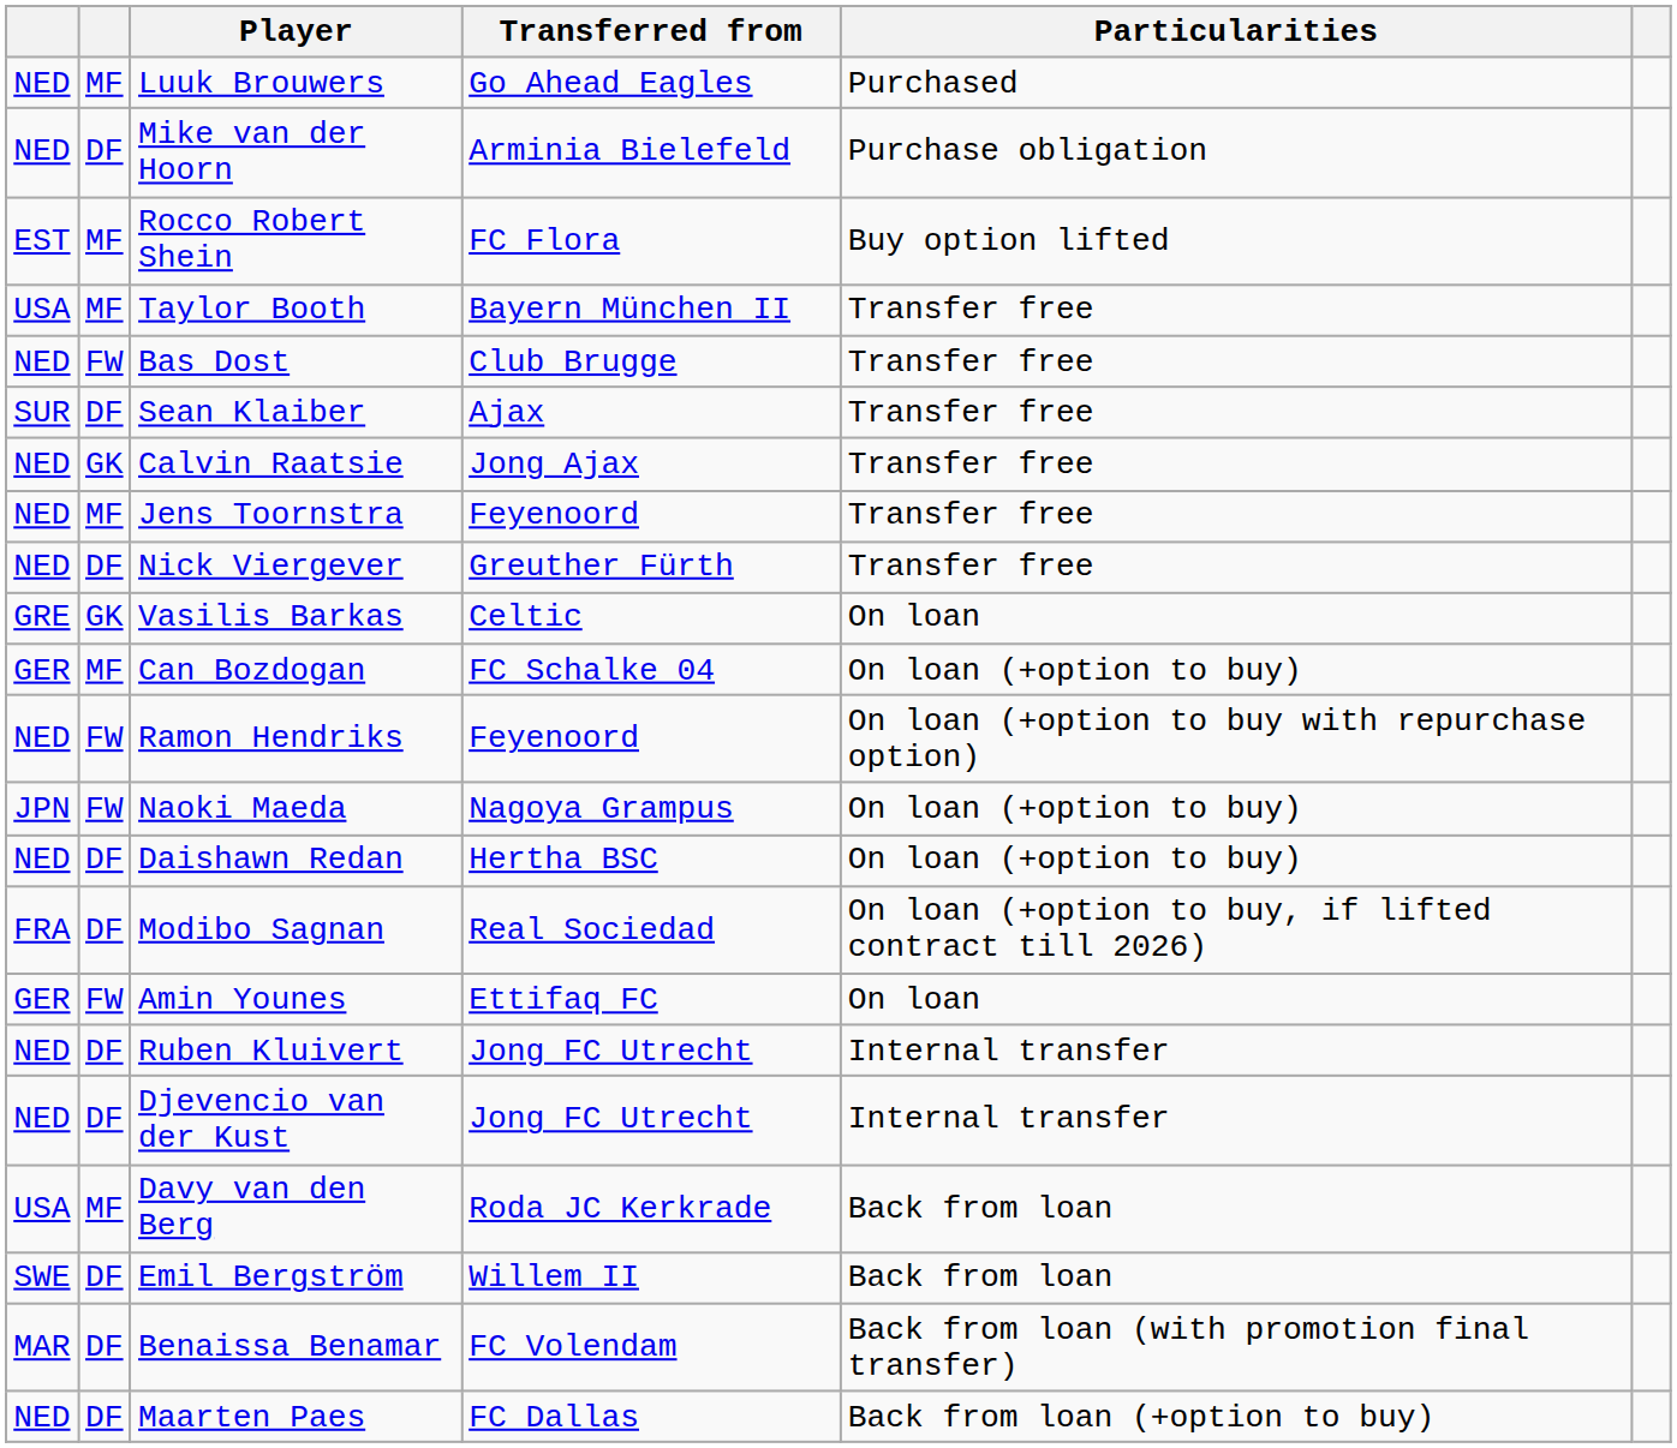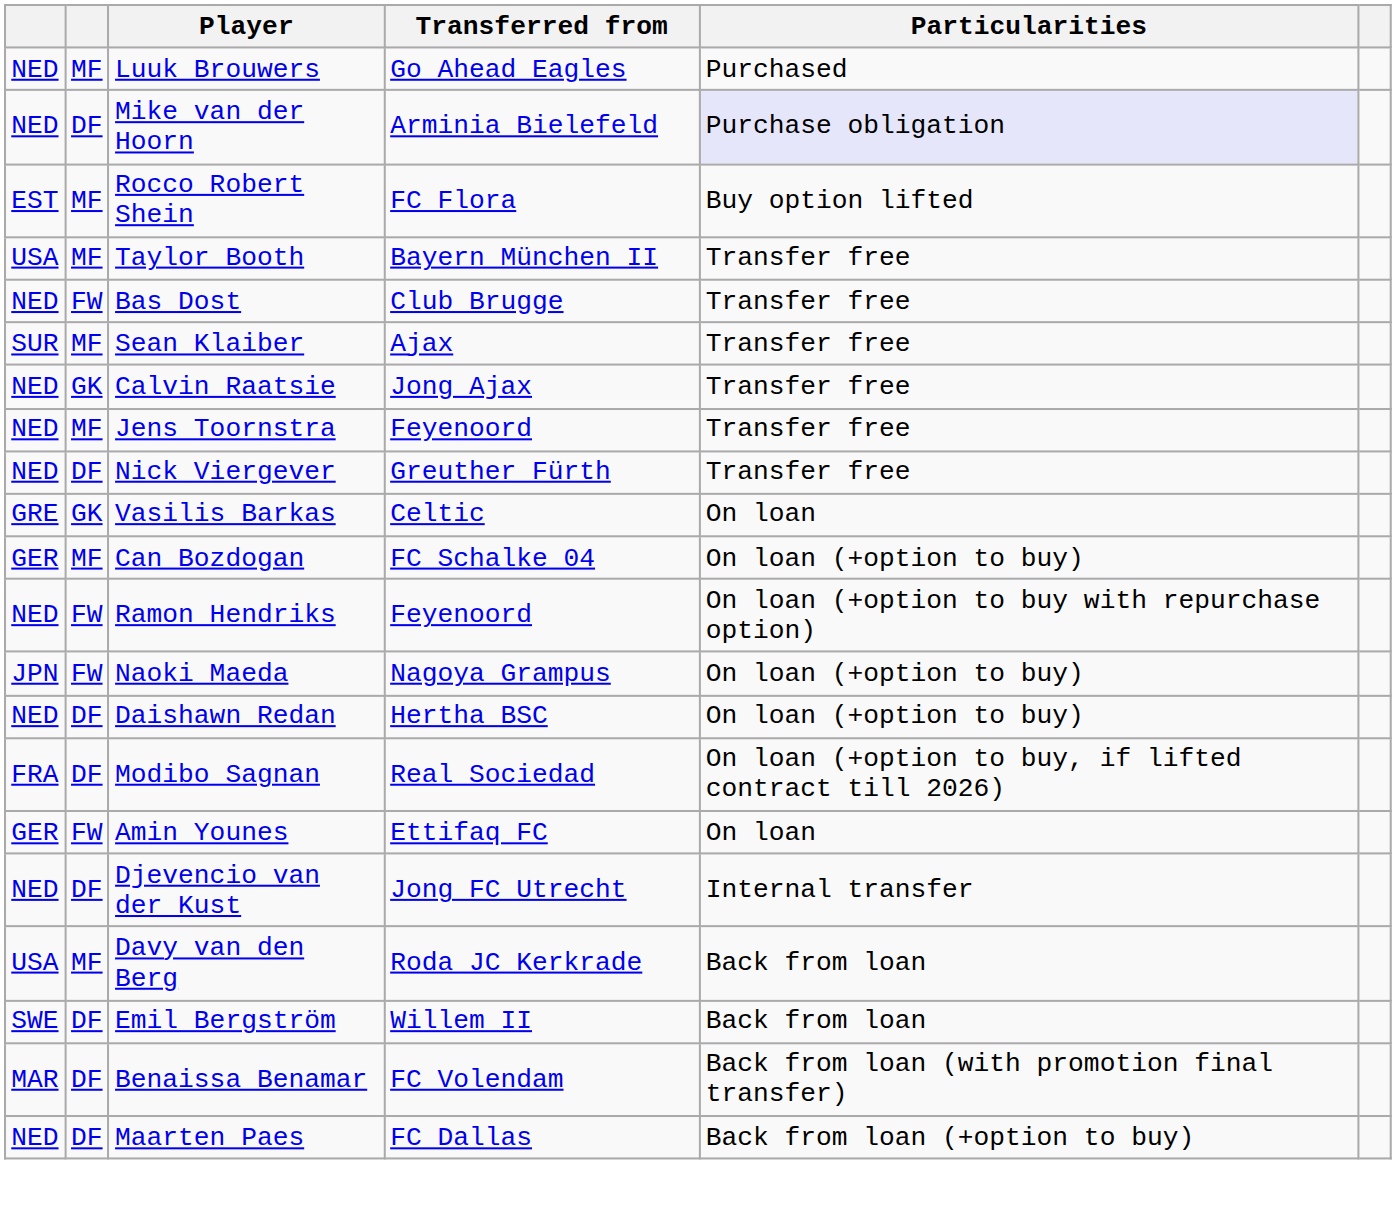 <table class="wikitable plainrowheaders sortable">
 <tr>
 <th></th>
 <th></th>
 <th style="width: 130px;">Player</th>
 <th style="width: 150px;">Transferred from</th>
 <th style="width: 320px;">Particularities</th>
 <th style="width: 10px;"></th>
 </tr>
 <tr>
 <td><strong></strong> <a href='#'>NED</a></td>
 <td><a href='#'>MF</a></td>
 <td><a href='#'>Luuk Brouwers</a></td>
 <td><strong></strong> <a href='#'>Go Ahead Eagles</a></td>
 <td>Purchased</td>
 <td></td>
 </tr>
 <tr>
 <td><strong></strong> <a href='#'>NED</a></td>
 <td><a href='#'>DF</a></td>
 <td><a href='#'>Mike van der Hoorn</a></td>
 <td><strong></strong> <a href='#'>Arminia Bielefeld</a></td>
-<td>Purchase obligation</td>
+<td style="background: lavender;">Purchase obligation</td>
 <td></td>
 </tr>
 <tr>
 <td><strong></strong> <a href='#'>EST</a></td>
 <td><a href='#'>MF</a></td>
 <td><a href='#'>Rocco Robert Shein</a></td>
 <td><strong></strong> <a href='#'>FC Flora</a></td>
 <td>Buy option lifted</td>
 <td></td>
 </tr>
 <tr>
 <td><strong></strong> <a href='#'>USA</a></td>
 <td><a href='#'>MF</a></td>
 <td><a href='#'>Taylor Booth</a></td>
 <td><strong></strong> <a href='#'>Bayern München II</a></td>
 <td>Transfer free</td>
 <td></td>
 </tr>
 <tr>
 <td><strong></strong> <a href='#'>NED</a></td>
 <td><a href='#'>FW</a></td>
 <td><a href='#'>Bas Dost</a></td>
 <td><strong></strong> <a href='#'>Club Brugge</a></td>
 <td>Transfer free</td>
 <td></td>
 </tr>
 <tr>
 <td><strong></strong> <a href='#'>SUR</a></td>
-<td><a href='#'>DF</a></td>
+<td><a href='#'>MF</a></td>
 <td><a href='#'>Sean Klaiber</a></td>
 <td><strong></strong> <a href='#'>Ajax</a></td>
 <td>Transfer free</td>
 <td></td>
 </tr>
 <tr>
 <td><strong></strong> <a href='#'>NED</a></td>
 <td><a href='#'>GK</a></td>
 <td><a href='#'>Calvin Raatsie</a></td>
 <td><strong></strong> <a href='#'>Jong Ajax</a></td>
 <td>Transfer free</td>
 <td></td>
 </tr>
 <tr>
 <td><strong></strong> <a href='#'>NED</a></td>
 <td><a href='#'>MF</a></td>
 <td><a href='#'>Jens Toornstra</a></td>
 <td><strong></strong> <a href='#'>Feyenoord</a></td>
 <td>Transfer free</td>
 <td></td>
 </tr>
 <tr>
 <td><strong></strong> <a href='#'>NED</a></td>
 <td><a href='#'>DF</a></td>
 <td><a href='#'>Nick Viergever</a></td>
 <td><strong></strong> <a href='#'>Greuther Fürth</a></td>
 <td>Transfer free</td>
 <td></td>
 </tr>
 <tr>
 <td><strong></strong> <a href='#'>GRE</a></td>
 <td><a href='#'>GK</a></td>
 <td><a href='#'>Vasilis Barkas</a></td>
 <td><strong></strong> <a href='#'>Celtic</a></td>
 <td>On loan</td>
 <td></td>
 </tr>
 <tr>
 <td><strong></strong> <a href='#'>GER</a></td>
 <td><a href='#'>MF</a></td>
 <td><a href='#'>Can Bozdogan</a></td>
 <td><strong></strong> <a href='#'>FC Schalke 04</a></td>
 <td>On loan (+option to buy)</td>
 <td></td>
 </tr>
 <tr>
 <td><strong></strong> <a href='#'>NED</a></td>
 <td><a href='#'>FW</a></td>
 <td><a href='#'>Ramon Hendriks</a></td>
 <td><strong></strong> <a href='#'>Feyenoord</a></td>
 <td>On loan (+option to buy with repurchase option)</td>
 <td></td>
 </tr>
 <tr>
 <td><strong></strong> <a href='#'>JPN</a></td>
 <td><a href='#'>FW</a></td>
 <td><a href='#'>Naoki Maeda</a></td>
 <td><strong></strong> <a href='#'>Nagoya Grampus</a></td>
 <td>On loan (+option to buy)</td>
 <td></td>
 </tr>
 <tr>
 <td><strong></strong> <a href='#'>NED</a></td>
 <td><a href='#'>DF</a></td>
 <td><a href='#'>Daishawn Redan</a></td>
 <td><strong></strong> <a href='#'>Hertha BSC</a></td>
 <td>On loan (+option to buy)</td>
 <td></td>
 </tr>
 <tr>
 <td><strong></strong> <a href='#'>FRA</a></td>
 <td><a href='#'>DF</a></td>
 <td><a href='#'>Modibo Sagnan</a></td>
 <td><strong></strong> <a href='#'>Real Sociedad</a></td>
 <td>On loan (+option to buy, if lifted contract till 2026)</td>
 <td></td>
 </tr>
 <tr>
 <td><strong></strong> <a href='#'>GER</a></td>
 <td><a href='#'>FW</a></td>
 <td><a href='#'>Amin Younes</a></td>
 <td><strong></strong> <a href='#'>Ettifaq FC</a></td>
 <td>On loan</td>
 <td></td>
 </tr>
 <tr>
 <td><strong></strong> <a href='#'>NED</a></td>
 <td><a href='#'>DF</a></td>
-<td><a href='#'>Ruben Kluivert</a></td>
-<td><strong></strong> <a href='#'>Jong FC Utrecht</a></td>
-<td>Internal transfer</td>
-<td></td>
-</tr>
-<tr>
-<td><strong></strong> <a href='#'>NED</a></td>
-<td><a href='#'>DF</a></td>
 <td><a href='#'>Djevencio van der Kust</a></td>
 <td><strong></strong> <a href='#'>Jong FC Utrecht</a></td>
 <td>Internal transfer</td>
 <td></td>
 </tr>
 <tr>
 <td><strong></strong> <a href='#'>USA</a></td>
 <td><a href='#'>MF</a></td>
 <td><a href='#'>Davy van den Berg</a></td>
 <td><strong></strong> <a href='#'>Roda JC Kerkrade</a></td>
 <td>Back from loan</td>
 <td></td>
 </tr>
 <tr>
 <td><strong></strong> <a href='#'>SWE</a></td>
 <td><a href='#'>DF</a></td>
 <td><a href='#'>Emil Bergström</a></td>
 <td><strong></strong> <a href='#'>Willem II</a></td>
 <td>Back from loan</td>
 <td></td>
 </tr>
 <tr>
 <td><strong></strong> <a href='#'>MAR</a></td>
 <td><a href='#'>DF</a></td>
 <td><a href='#'>Benaissa Benamar</a></td>
 <td><strong></strong> <a href='#'>FC Volendam</a></td>
 <td>Back from loan (with promotion final transfer)</td>
 <td></td>
 </tr>
 <tr>
 <td><strong></strong> <a href='#'>NED</a></td>
 <td><a href='#'>DF</a></td>
 <td><a href='#'>Maarten Paes</a></td>
 <td><strong></strong> <a href='#'>FC Dallas</a></td>
 <td>Back from loan (+option to buy)</td>
 <td></td>
 </tr>
 </table>
